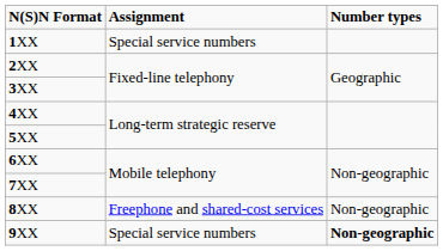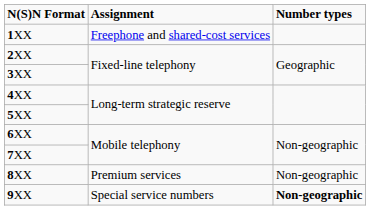 <table class="wikitable">
 <tr style="font-weight:bold">
 <td>N(S)N Format<br></td>
 <td>Assignment</td>
 <td>Number types</td>
 </tr>
 <tr>
 <td><strong>1</strong>XX</td>
-<td>Special service numbers</td>
+<td><a href='#'>Freephone</a> and <a href='#'>shared-cost services</a></td>
 <td></td>
 </tr>
 <tr>
 <td><strong>2</strong>XX</td>
 <td rowspan="2">Fixed-line telephony</td>
 <td rowspan="2">Geographic</td>
 </tr>
 <tr>
 <td><strong>3</strong>XX</td>
 </tr>
 <tr>
 <td><strong>4</strong>XX</td>
 <td rowspan="2">Long-term strategic reserve</td>
 <td rowspan="2"></td>
 </tr>
 <tr>
 <td><strong>5</strong>XX</td>
 </tr>
 <tr>
 <td><strong>6</strong>XX</td>
 <td rowspan="2">Mobile telephony</td>
 <td rowspan="2">Non-geographic</td>
 </tr>
 <tr>
 <td><strong>7</strong>XX</td>
 </tr>
 <tr>
 <td><strong>8</strong>XX</td>
-<td><a href='#'>Freephone</a> and <a href='#'>shared-cost services</a></td>
+<td>Premium services</td>
 <td>Non-geographic</td>
 </tr>
 <tr>
 <td><strong>9</strong>XX</td>
 <td>Special service numbers</td>
 <td><strong>Non-geographic</strong></td>
 </tr>
 </table>
